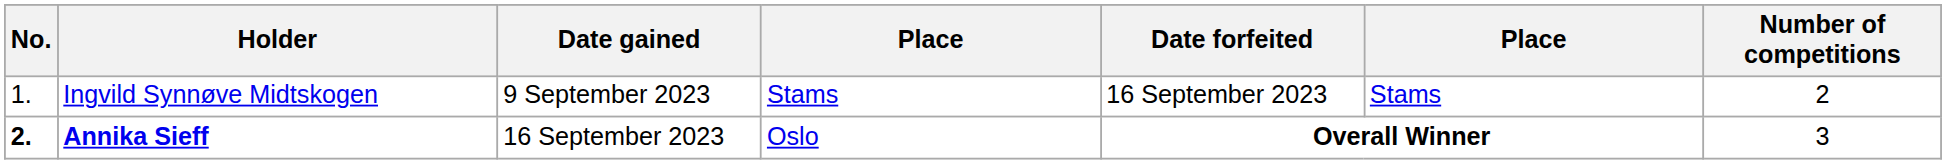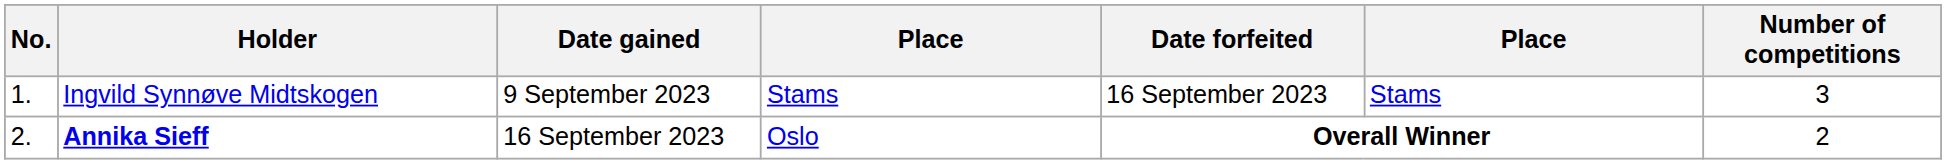 <table class="wikitable plainrowheaders" style="background:#fff; font-size:86%; line-height:16px; border:grey solid 1px; border-collapse:collapse;">
 <tr>
 <th style="width:1em;">No.</th>
 <th style="width:17em;">Holder</th>
 <th style="width:10em;">Date gained</th>
 <th style="width:13em;">Place</th>
 <th style="width:10em;">Date forfeited</th>
 <th style="width:13em;">Place</th>
 <th style="width:9em;">Number of competitions</th>
 </tr>
 <tr>
 <td>1.</td>
 <td> <a href='#'>Ingvild Synnøve Midtskogen</a></td>
 <td>9 September 2023</td>
 <td> <a href='#'>Stams</a></td>
 <td>16 September 2023</td>
 <td> <a href='#'>Stams</a></td>
-<td align=center>2</td>
+<td align=center>3</td>
 </tr>
 <tr>
-<td><strong>2.</strong></td>
+<td>2.</td>
 <td> <strong><a href='#'>Annika Sieff</a></strong></td>
 <td>16 September 2023</td>
 <td> <a href='#'>Oslo</a></td>
 <td align=center colspan=2><strong>Overall Winner</strong></td>
-<td align=center>3</td>
+<td align=center>2</td>
 </tr>
 </table>
